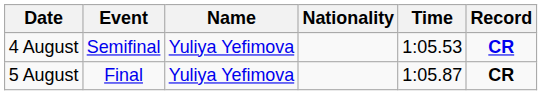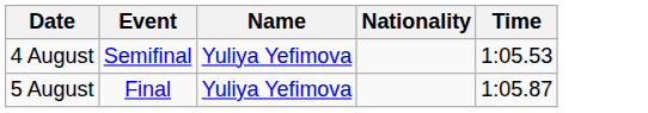 <table class="wikitable" style=text-align:center>
 <tr>
 <th>Date</th>
 <th>Event</th>
 <th>Name</th>
 <th>Nationality</th>
 <th>Time</th>
-<th>Record</th>
 </tr>
 <tr>
 <td>4 August</td>
 <td><a href='#'>Semifinal</a></td>
 <td align=left><a href='#'>Yuliya Yefimova</a></td>
 <td align=left></td>
 <td>1:05.53</td>
-<td><strong><a href='#'>CR</a></strong></td>
 </tr>
 <tr>
 <td>5 August</td>
 <td><a href='#'>Final</a></td>
 <td align=left><a href='#'>Yuliya Yefimova</a></td>
 <td align=left></td>
 <td>1:05.87</td>
-<td><strong>CR</strong></td>
 </tr>
 </table>
